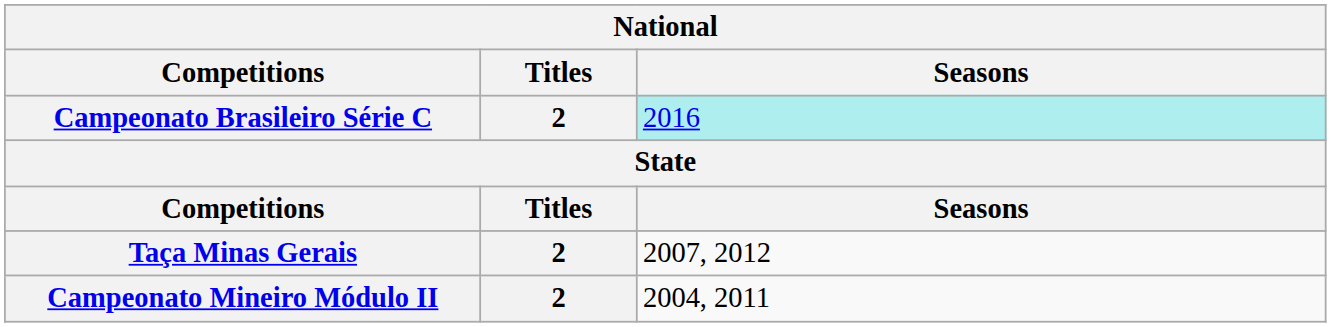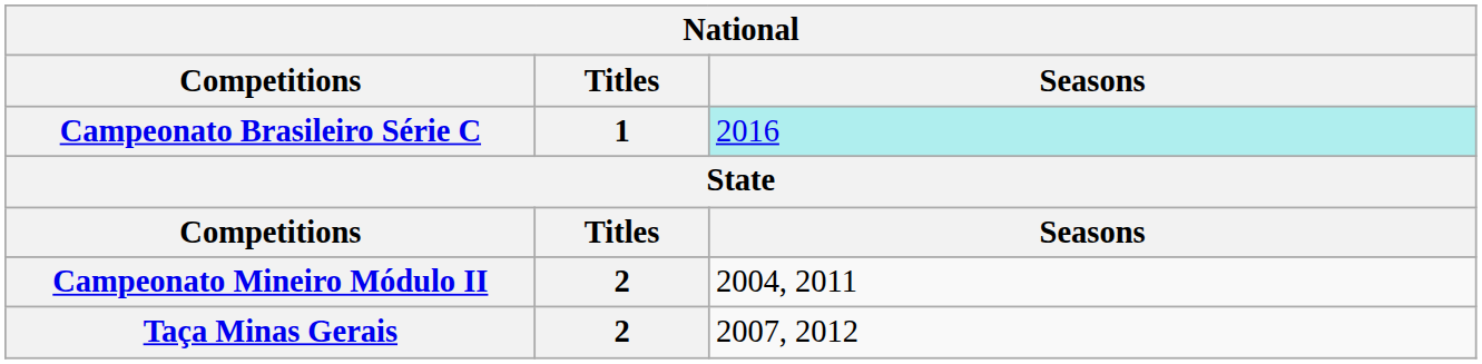 <table class="wikitable">
 <tr>
 <th colspan="3">National</th>
 </tr>
 <tr>
 <th style="width:260px">Competitions</th>
 <th style="width:80px">Titles</th>
 <th style="width:380px">Seasons</th>
 </tr>
 <tr>
 <th><a href='#'>Campeonato Brasileiro Série C</a></th>
-<th style="text-align:center"><strong>2</strong></th>
+<th style="text-align:center"><strong>1</strong></th>
 <td align="left" style="background: paleturquoise;"><a href='#'>2016</a></td>
 </tr>
 <tr>
 <th colspan="3">State</th>
 </tr>
 <tr>
 <th>Competitions</th>
 <th>Titles</th>
 <th>Seasons</th>
 </tr>
 <tr>
+<th style="text-align:center"><a href='#'>Campeonato Mineiro Módulo II</a></th>
+<th style="text-align:center"><strong>2</strong></th>
+<td align="left">2004, 2011</td>
+</tr>
+<tr>
 <th style="text-align:center"><a href='#'>Taça Minas Gerais</a></th>
 <th style="text-align:center"><strong>2</strong></th>
 <td align="left">2007, 2012</td>
 </tr>
-<tr>
-<th style="text-align:center"><a href='#'>Campeonato Mineiro Módulo II</a></th>
-<th style="text-align:center"><strong>2</strong></th>
-<td align="left">2004, 2011</td>
-</tr>
 </table>
